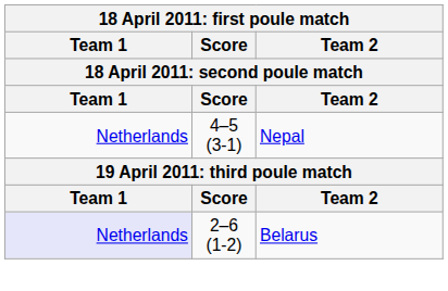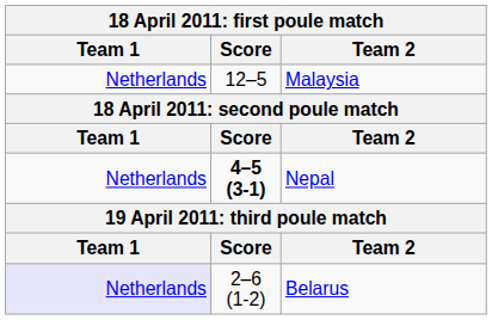 <table class="wikitable" style="text-align: center; font-size:95% ">
 <tr>
 <th colspan=3>18 April 2011: first poule match</th>
 </tr>
 <tr>
 <th align="right" width="160">Team 1</th>
 <th width="50">Score</th>
 <th align="left" width="160">Team 2</th>
+</tr>
+<tr>
+<td align=right><a href='#'>Netherlands</a></td>
+<td align=center>12–5</td>
+<td align=left><a href='#'>Malaysia</a></td>
 </tr>
 <tr>
 <th colspan=3>18 April 2011: second poule match</th>
 </tr>
 <tr>
 <th align="right" width="160">Team 1</th>
 <th width="50">Score</th>
 <th align="left" width="160">Team 2</th>
 </tr>
 <tr>
 <td align=right><a href='#'>Netherlands</a></td>
-<td align=center>4–5<br>(3-1)</td>
+<td align=center><strong>4–5<br>(3-1)</strong></td>
 <td align=left><a href='#'>Nepal</a></td>
 </tr>
 <tr>
 <th colspan=3>19 April 2011: third poule match</th>
 </tr>
 <tr>
 <th align="right" width="160">Team 1</th>
 <th width="50">Score</th>
 <th align="left" width="160">Team 2</th>
 </tr>
 <tr>
 <td align=right style="background: lavender;"><a href='#'>Netherlands</a></td>
 <td align=center>2–6<br>(1-2)</td>
 <td align=left><a href='#'>Belarus</a></td>
 </tr>
 </table>
